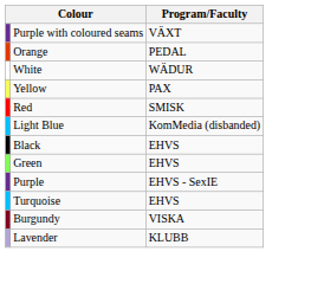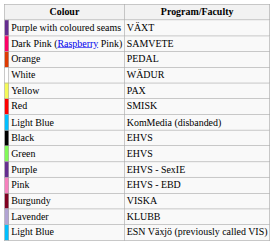 <table class=wikitable>
 <tr>
 <th colspan=2>Colour</th>
 <th>Program/Faculty</th>
 </tr>
 <tr>
 <td style="background:#652D90"></td>
 <td>Purple with coloured seams</td>
 <td>VÄXT</td>
+</tr>
+<tr>
+<td style="background:#FF0066"></td>
+<td>Dark Pink (<a href='#'>Raspberry</a> Pink)</td>
+<td>SAMVETE</td>
 </tr>
 <tr>
 <td style="background:#DF3A01"></td>
 <td>Orange</td>
 <td>PEDAL</td>
 </tr>
 <tr>
 <td style="background:#FFFFFF"></td>
 <td>White</td>
 <td>WÄDUR</td>
 </tr>
 <tr>
 <td style="background:#F4FA58"></td>
 <td>Yellow</td>
 <td>PAX</td>
 </tr>
 <tr>
 <td style="background:#FF0000"></td>
 <td>Red</td>
 <td>SMISK</td>
 </tr>
 <tr>
 <td style="background:#00BFFF"></td>
 <td>Light Blue</td>
 <td>KomMedia (disbanded) </td>
 </tr>
 <tr>
 <td style="background:#000000"></td>
 <td>Black</td>
 <td>EHVS</td>
 </tr>
 <tr>
 <td style="background:#82FA58"></td>
 <td>Green</td>
 <td>EHVS</td>
 </tr>
 <tr>
 <td style="background:#652D90"></td>
 <td>Purple</td>
 <td>EHVS - SexIE</td>
 </tr>
 <tr>
-<td style="background:#00BFFF"></td>
-<td>Turquoise</td>
-<td>EHVS</td>
+<td style="background:#F781BE"></td>
+<td>Pink</td>
+<td>EHVS - EBD</td>
 </tr>
 <tr>
 <td style="background:#800020"></td>
 <td>Burgundy</td>
 <td>VISKA</td>
 </tr>
 <tr>
 <td style="background:#B2A4D4"></td>
 <td>Lavender</td>
 <td>KLUBB</td>
 </tr>
+<tr>
+<td style="background:#00BFFF"></td>
+<td>Light Blue </td>
+<td>ESN Växjö (previously called VIS)</td>
+</tr>
 </table>
